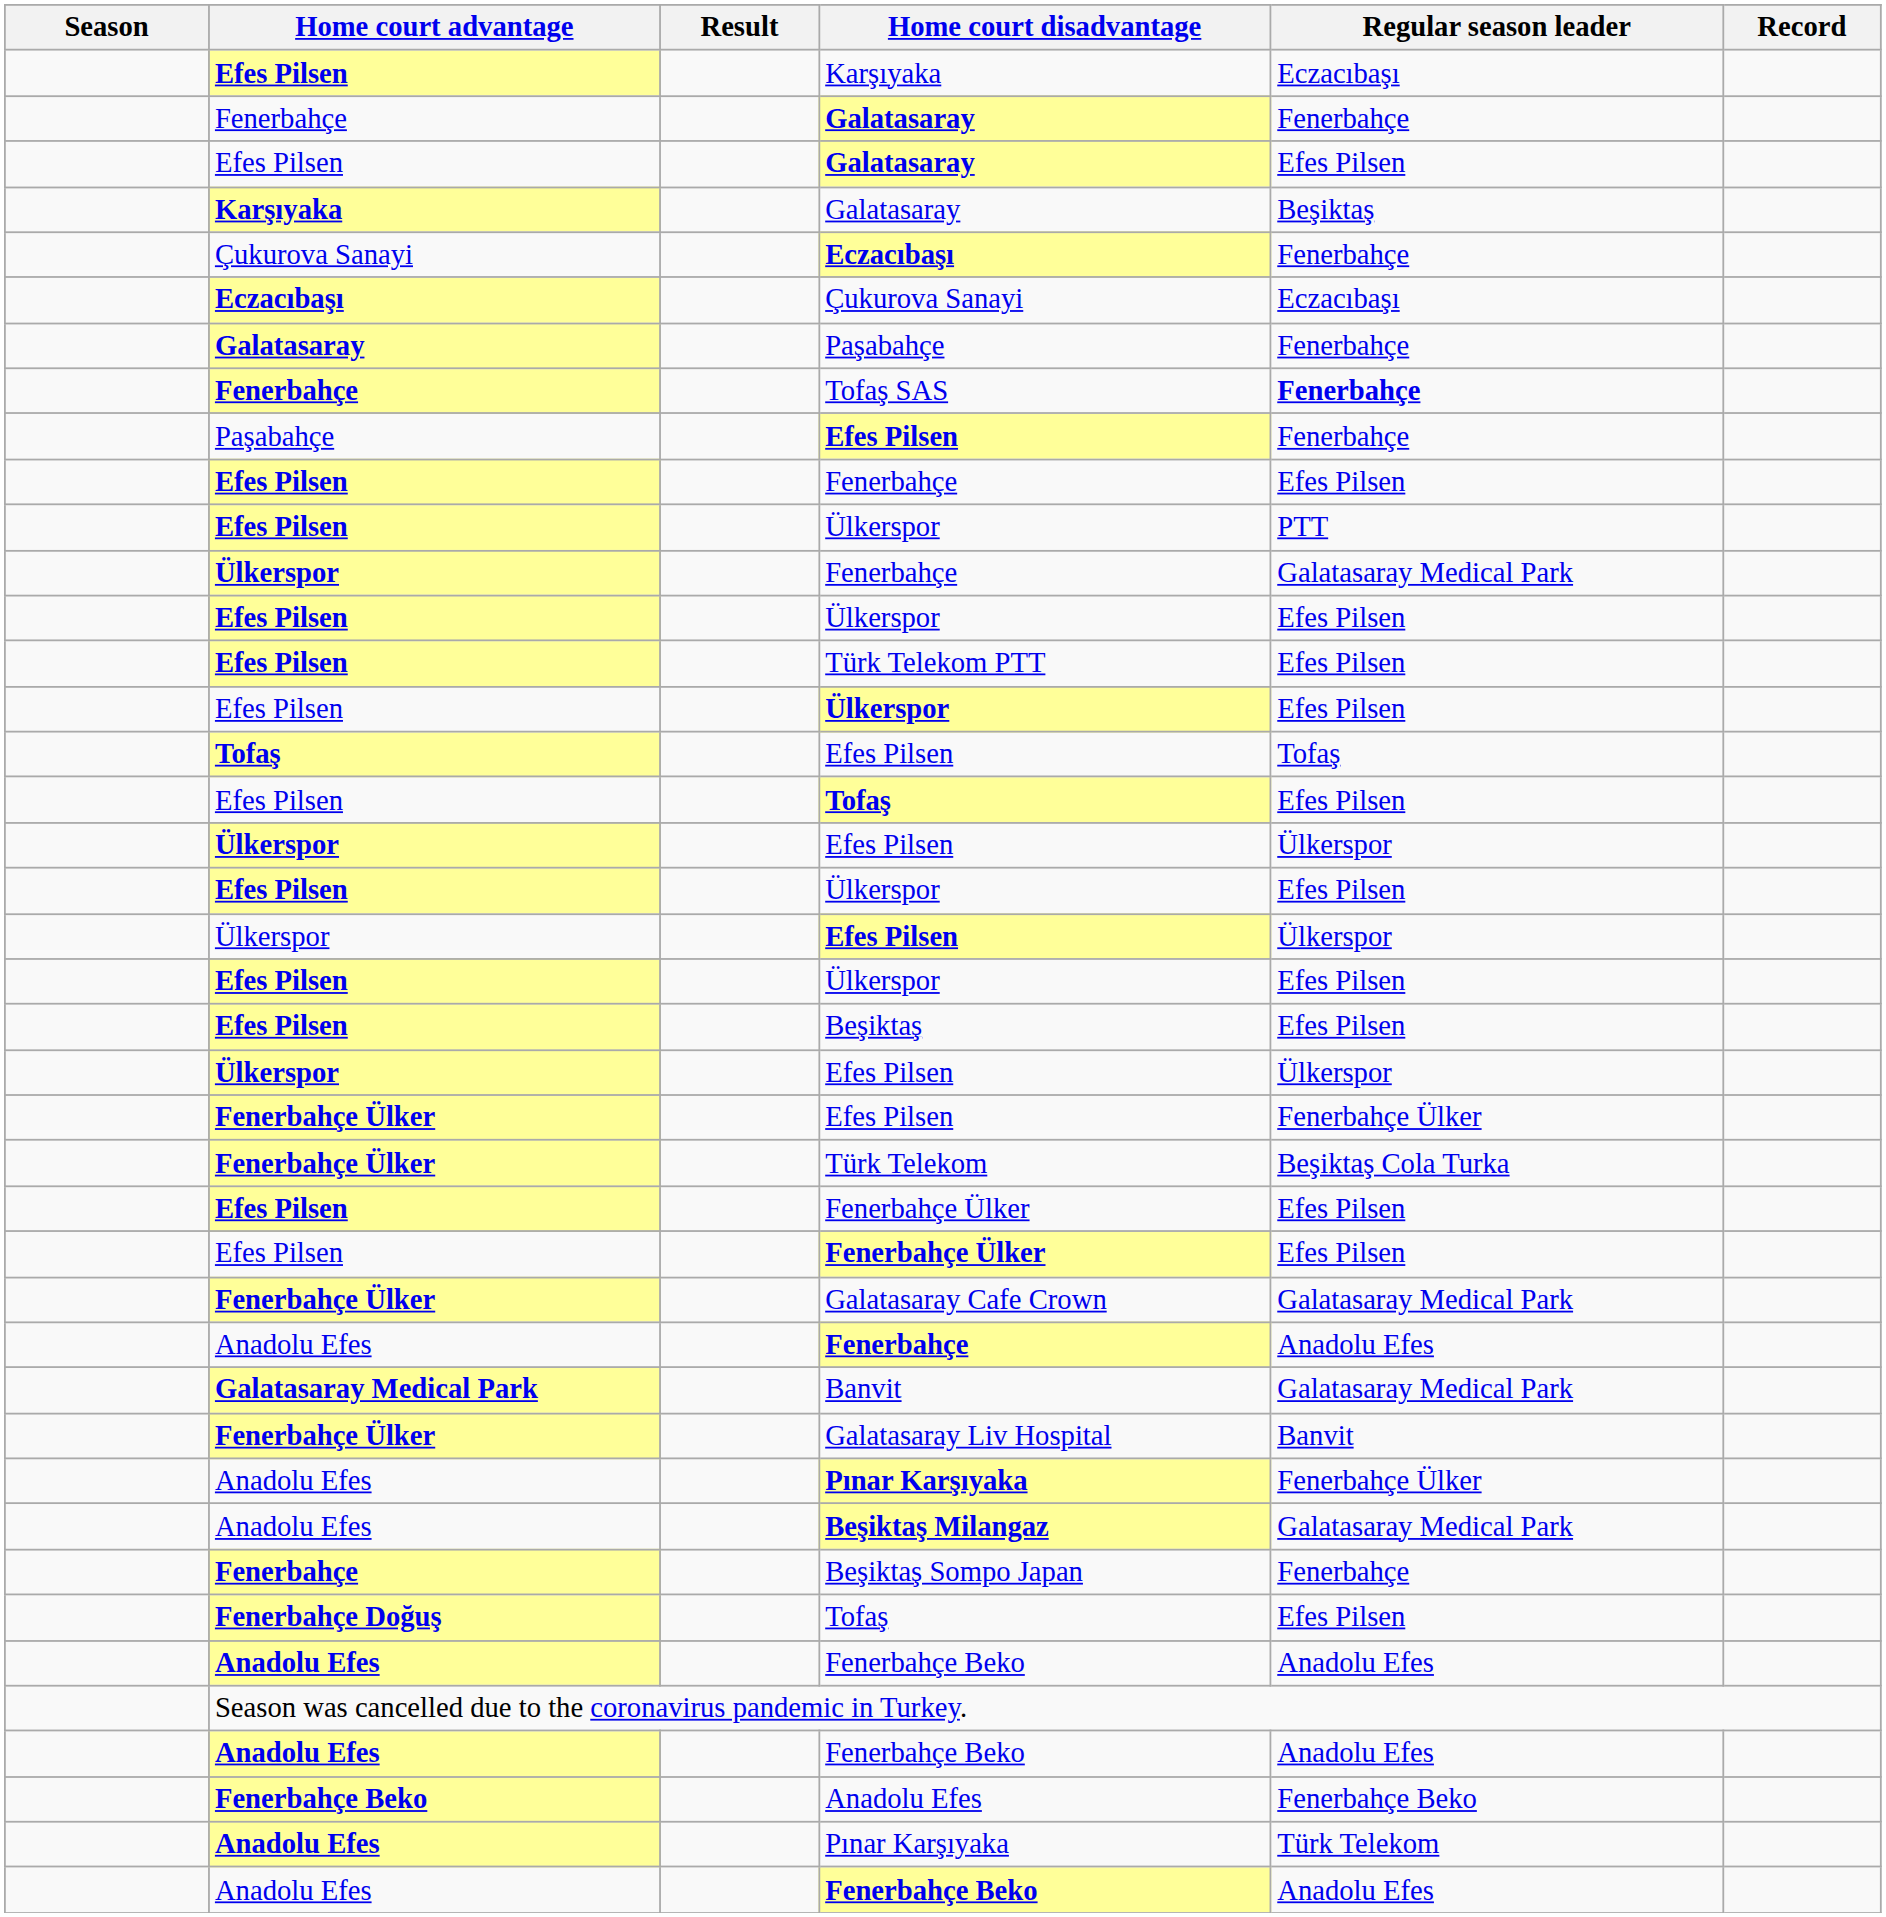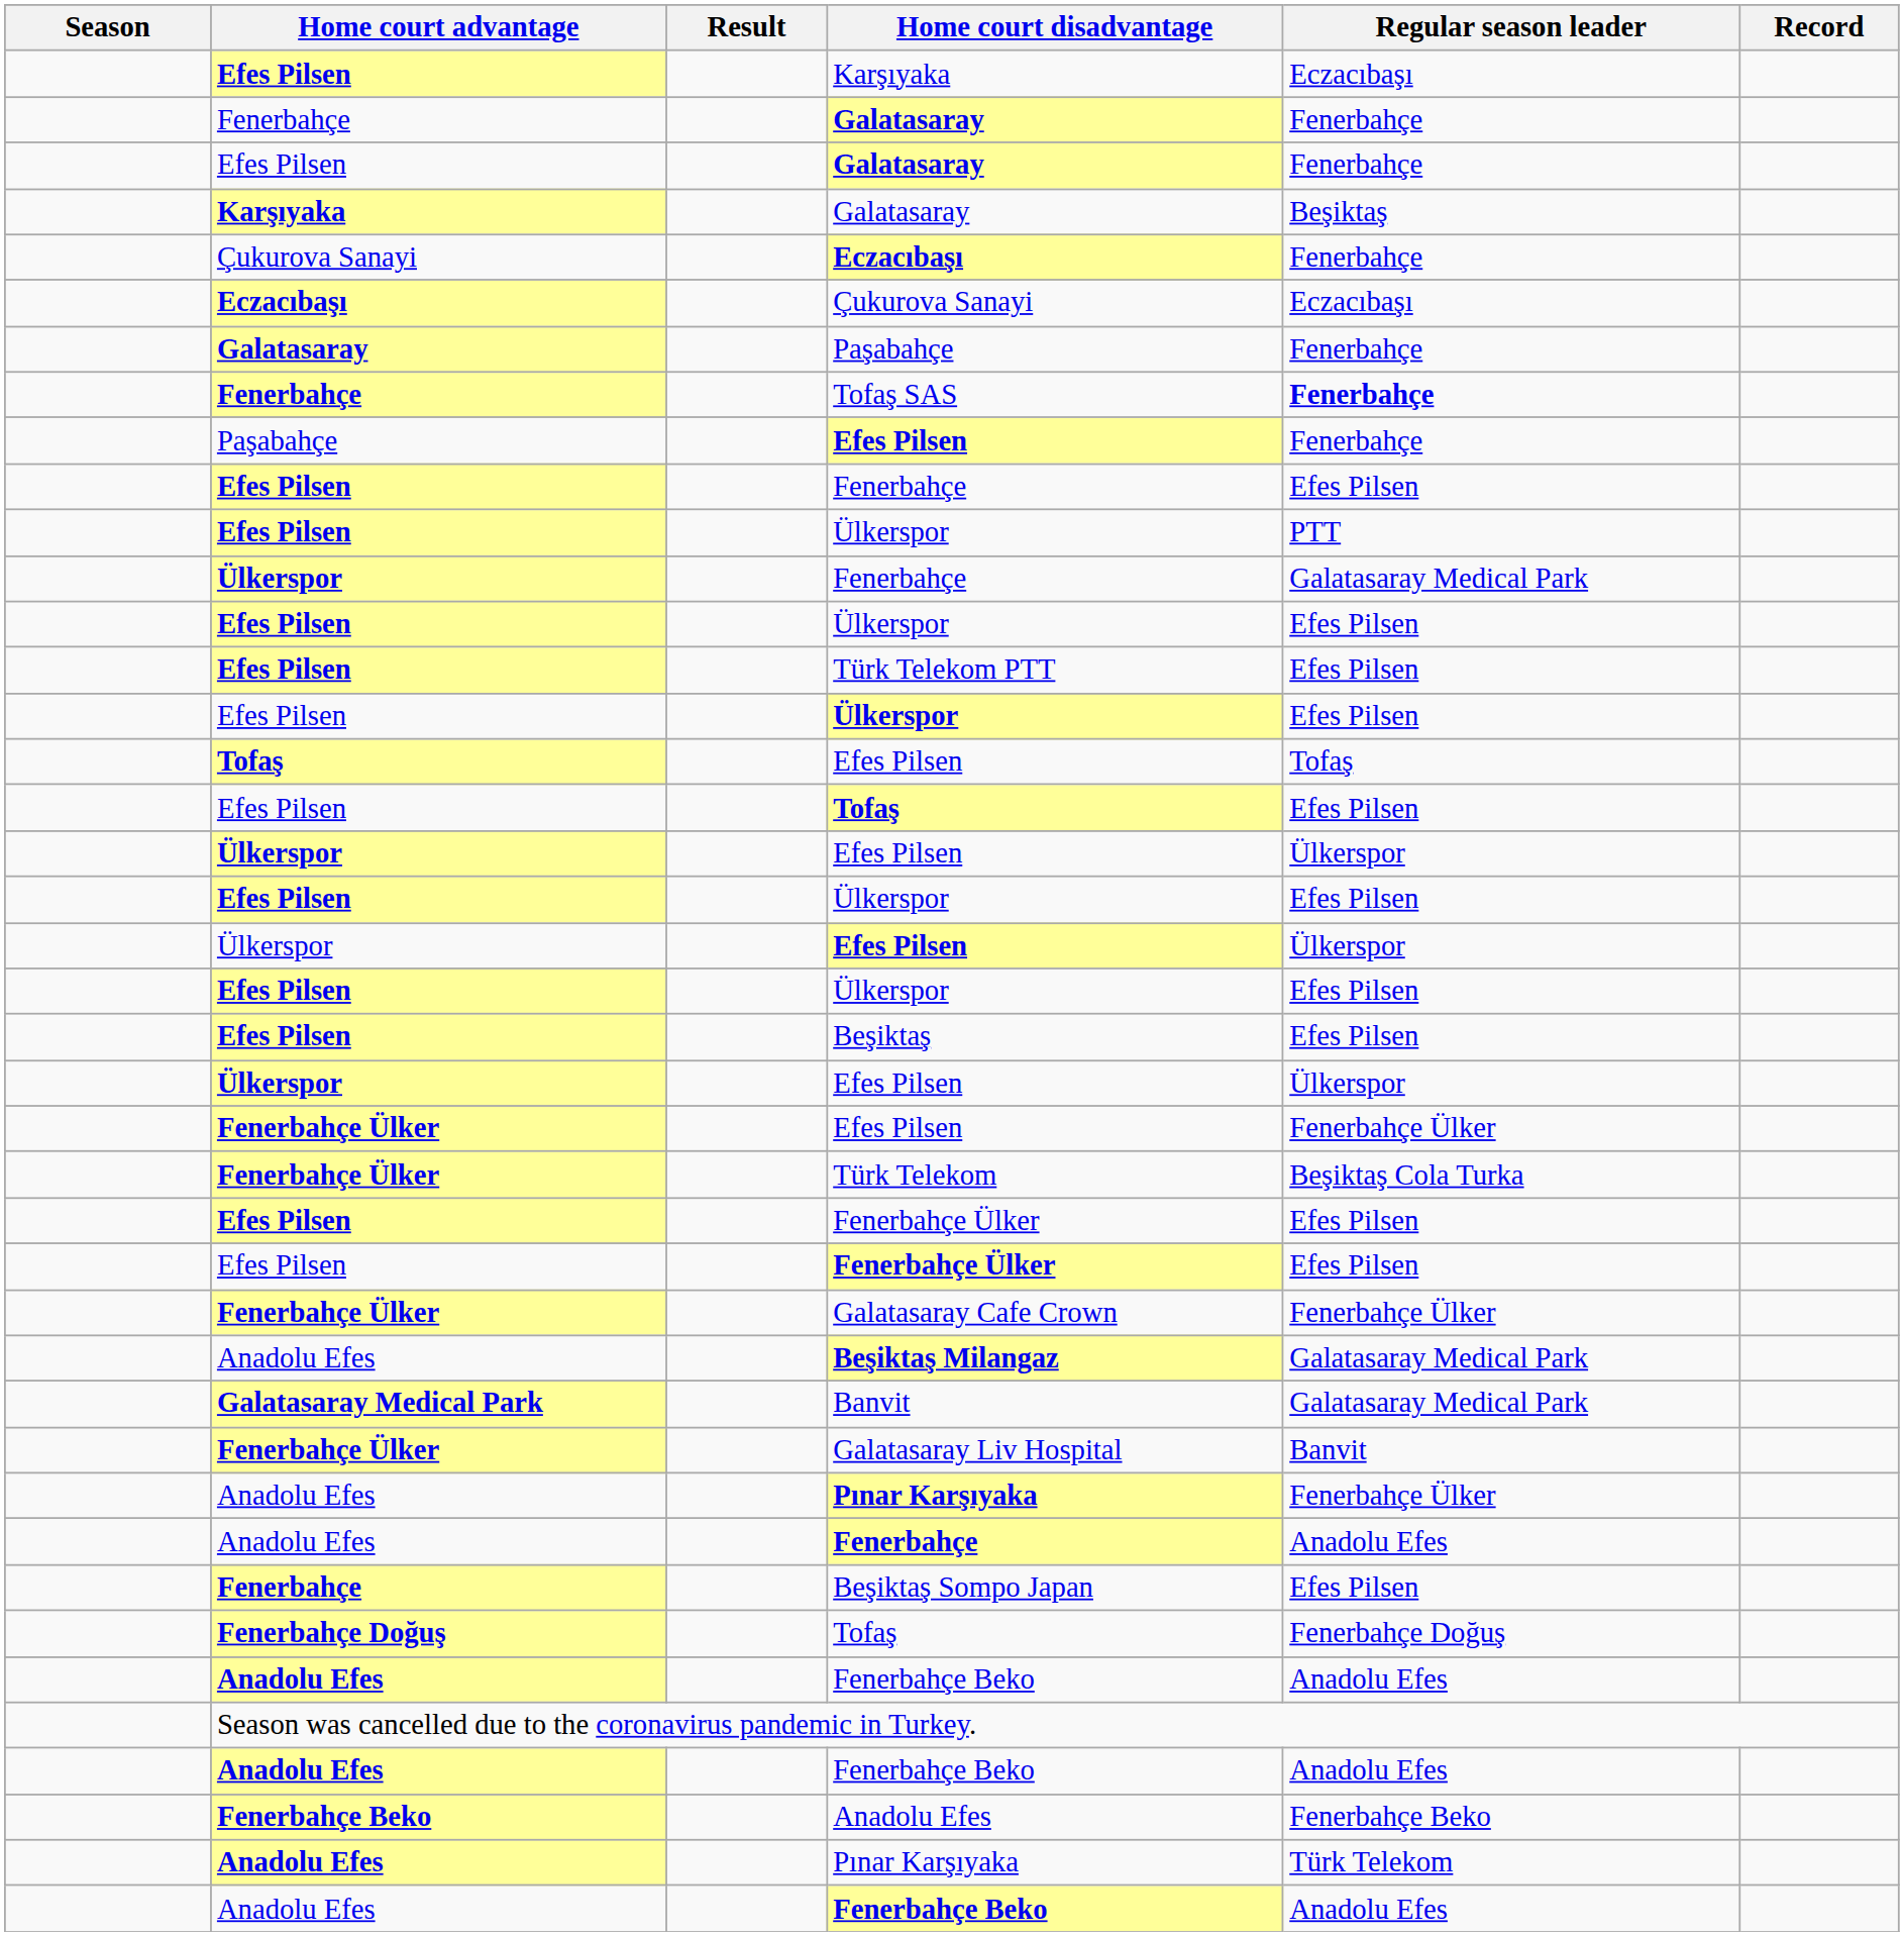 <table class="wikitable" style="width:83%;">
 <tr>
 <th style="width:9%;">Season</th>
 <th style="width:20%;"><a href='#'>Home court advantage</a></th>
 <th style="width:7%;">Result</th>
 <th style="width:20%;"><a href='#'>Home court disadvantage</a></th>
 <th style="width:20%;">Regular season leader</th>
 <th style="width:7%;">Record</th>
 </tr>
 <tr>
 <td></td>
 <td style="background:#ff9;"><strong><a href='#'>Efes Pilsen</a></strong></td>
 <td></td>
 <td><a href='#'>Karşıyaka</a></td>
 <td><a href='#'>Eczacıbaşı</a></td>
 <td></td>
 </tr>
 <tr>
 <td></td>
 <td><a href='#'>Fenerbahçe</a></td>
 <td></td>
 <td style="background:#ff9;"><strong><a href='#'>Galatasaray</a></strong></td>
 <td><a href='#'>Fenerbahçe</a></td>
 <td></td>
 </tr>
 <tr>
 <td></td>
 <td><a href='#'>Efes Pilsen</a></td>
 <td></td>
 <td style="background:#ff9;"><strong><a href='#'>Galatasaray</a></strong></td>
-<td><a href='#'>Efes Pilsen</a></td>
+<td><a href='#'>Fenerbahçe</a></td>
 <td></td>
 </tr>
 <tr>
 <td></td>
 <td style="background:#ff9;"><strong><a href='#'>Karşıyaka</a></strong></td>
 <td></td>
 <td><a href='#'>Galatasaray</a></td>
 <td><a href='#'>Beşiktaş</a></td>
 <td></td>
 </tr>
 <tr>
 <td></td>
 <td><a href='#'>Çukurova Sanayi</a></td>
 <td></td>
 <td style="background:#ff9;"><strong><a href='#'>Eczacıbaşı</a></strong></td>
 <td><a href='#'>Fenerbahçe</a></td>
 <td></td>
 </tr>
 <tr>
 <td></td>
 <td style="background:#ff9;"><strong><a href='#'>Eczacıbaşı</a></strong></td>
 <td></td>
 <td><a href='#'>Çukurova Sanayi</a></td>
 <td><a href='#'>Eczacıbaşı</a></td>
 <td></td>
 </tr>
 <tr>
 <td></td>
 <td style="background:#ff9;"><strong><a href='#'>Galatasaray</a></strong></td>
 <td></td>
 <td><a href='#'>Paşabahçe</a></td>
 <td><a href='#'>Fenerbahçe</a></td>
 <td></td>
 </tr>
 <tr>
 <td></td>
 <td style="background:#ff9;"><strong><a href='#'>Fenerbahçe</a></strong></td>
 <td></td>
 <td><a href='#'>Tofaş SAS</a></td>
 <td><strong><a href='#'>Fenerbahçe</a></strong></td>
 <td></td>
 </tr>
 <tr>
 <td></td>
 <td><a href='#'>Paşabahçe</a></td>
 <td></td>
 <td style="background:#ff9;"><strong><a href='#'>Efes Pilsen</a></strong></td>
 <td><a href='#'>Fenerbahçe</a></td>
 <td></td>
 </tr>
 <tr>
 <td></td>
 <td style="background:#ff9;"><strong><a href='#'>Efes Pilsen</a></strong></td>
 <td></td>
 <td><a href='#'>Fenerbahçe</a></td>
 <td><a href='#'>Efes Pilsen</a></td>
 <td></td>
 </tr>
 <tr>
 <td></td>
 <td style="background:#ff9;"><strong><a href='#'>Efes Pilsen</a></strong></td>
 <td></td>
 <td><a href='#'>Ülkerspor</a></td>
 <td><a href='#'>PTT</a></td>
 <td></td>
 </tr>
 <tr>
 <td></td>
 <td style="background:#ff9;"><strong><a href='#'>Ülkerspor</a></strong></td>
 <td></td>
 <td><a href='#'>Fenerbahçe</a></td>
 <td><a href='#'>Galatasaray Medical Park</a></td>
 <td></td>
 </tr>
 <tr>
 <td></td>
 <td style="background:#ff9;"><strong><a href='#'>Efes Pilsen</a></strong></td>
 <td></td>
 <td><a href='#'>Ülkerspor</a></td>
 <td><a href='#'>Efes Pilsen</a></td>
 <td></td>
 </tr>
 <tr>
 <td></td>
 <td style="background:#ff9;"><strong><a href='#'>Efes Pilsen</a></strong></td>
 <td></td>
 <td><a href='#'>Türk Telekom PTT</a></td>
 <td><a href='#'>Efes Pilsen</a></td>
 <td></td>
 </tr>
 <tr>
 <td></td>
 <td><a href='#'>Efes Pilsen</a></td>
 <td></td>
 <td style="background:#ff9;"><strong><a href='#'>Ülkerspor</a></strong></td>
 <td><a href='#'>Efes Pilsen</a></td>
 <td></td>
 </tr>
 <tr>
 <td></td>
 <td style="background:#ff9;"><strong><a href='#'>Tofaş</a></strong></td>
 <td></td>
 <td><a href='#'>Efes Pilsen</a></td>
 <td><a href='#'>Tofaş</a></td>
 <td></td>
 </tr>
 <tr>
 <td></td>
 <td><a href='#'>Efes Pilsen</a></td>
 <td></td>
 <td style="background:#ff9;"><strong><a href='#'>Tofaş</a></strong></td>
 <td><a href='#'>Efes Pilsen</a></td>
 <td></td>
 </tr>
 <tr>
 <td></td>
 <td style="background:#ff9;"><strong><a href='#'>Ülkerspor</a></strong></td>
 <td></td>
 <td><a href='#'>Efes Pilsen</a></td>
 <td><a href='#'>Ülkerspor</a></td>
 <td></td>
 </tr>
 <tr>
 <td></td>
 <td style="background:#ff9;"><strong><a href='#'>Efes Pilsen</a></strong></td>
 <td></td>
 <td><a href='#'>Ülkerspor</a></td>
 <td><a href='#'>Efes Pilsen</a></td>
 <td></td>
 </tr>
 <tr>
 <td></td>
 <td><a href='#'>Ülkerspor</a></td>
 <td></td>
 <td style="background:#ff9;"><strong><a href='#'>Efes Pilsen</a></strong></td>
 <td><a href='#'>Ülkerspor</a></td>
 <td></td>
 </tr>
 <tr>
 <td></td>
 <td style="background:#ff9;"><strong><a href='#'>Efes Pilsen</a></strong></td>
 <td></td>
 <td><a href='#'>Ülkerspor</a></td>
 <td><a href='#'>Efes Pilsen</a></td>
 <td></td>
 </tr>
 <tr>
 <td></td>
 <td style="background:#ff9;"><strong><a href='#'>Efes Pilsen</a></strong></td>
 <td></td>
 <td><a href='#'>Beşiktaş</a></td>
 <td><a href='#'>Efes Pilsen</a></td>
 <td></td>
 </tr>
 <tr>
 <td></td>
 <td style="background:#ff9;"><strong><a href='#'>Ülkerspor</a></strong></td>
 <td></td>
 <td><a href='#'>Efes Pilsen</a></td>
 <td><a href='#'>Ülkerspor</a></td>
 <td></td>
 </tr>
 <tr>
 <td></td>
 <td style="background:#ff9;"><strong><a href='#'>Fenerbahçe Ülker</a></strong></td>
 <td></td>
 <td><a href='#'>Efes Pilsen</a></td>
 <td><a href='#'>Fenerbahçe Ülker</a></td>
 <td></td>
 </tr>
 <tr>
 <td></td>
 <td style="background:#ff9;"><strong><a href='#'>Fenerbahçe Ülker</a></strong></td>
 <td></td>
 <td><a href='#'>Türk Telekom</a></td>
 <td><a href='#'>Beşiktaş Cola Turka</a></td>
 <td></td>
 </tr>
 <tr>
 <td></td>
 <td style="background:#ff9;"><strong><a href='#'>Efes Pilsen</a></strong></td>
 <td></td>
 <td><a href='#'>Fenerbahçe Ülker</a></td>
 <td><a href='#'>Efes Pilsen</a></td>
 <td></td>
 </tr>
 <tr>
 <td></td>
 <td><a href='#'>Efes Pilsen</a></td>
 <td></td>
 <td style="background:#ff9;"><strong><a href='#'>Fenerbahçe Ülker</a></strong></td>
 <td><a href='#'>Efes Pilsen</a></td>
 <td></td>
 </tr>
 <tr>
 <td></td>
 <td style="background:#ff9;"><strong><a href='#'>Fenerbahçe Ülker</a></strong></td>
 <td></td>
 <td><a href='#'>Galatasaray Cafe Crown</a></td>
-<td><a href='#'>Galatasaray Medical Park</a></td>
+<td><a href='#'>Fenerbahçe Ülker</a></td>
 <td></td>
 </tr>
 <tr>
 <td></td>
 <td><a href='#'>Anadolu Efes</a></td>
 <td></td>
-<td style="background:#ff9;"><strong><a href='#'>Fenerbahçe</a></strong></td>
-<td><a href='#'>Anadolu Efes</a></td>
+<td style="background:#ff9;"><strong><a href='#'>Beşiktaş Milangaz</a></strong></td>
+<td><a href='#'>Galatasaray Medical Park</a></td>
 <td></td>
 </tr>
 <tr>
 <td></td>
 <td style="background:#ff9;"><strong><a href='#'>Galatasaray Medical Park</a></strong></td>
 <td></td>
 <td><a href='#'>Banvit</a></td>
 <td><a href='#'>Galatasaray Medical Park</a></td>
 <td></td>
 </tr>
 <tr>
 <td></td>
 <td style="background:#ff9;"><strong><a href='#'>Fenerbahçe Ülker</a></strong></td>
 <td></td>
 <td><a href='#'>Galatasaray Liv Hospital</a></td>
 <td><a href='#'>Banvit</a></td>
 <td></td>
 </tr>
 <tr>
 <td></td>
 <td><a href='#'>Anadolu Efes</a></td>
 <td></td>
 <td style="background:#ff9;"><strong><a href='#'>Pınar Karşıyaka</a></strong></td>
 <td><a href='#'>Fenerbahçe Ülker</a></td>
 <td></td>
 </tr>
 <tr>
 <td></td>
 <td><a href='#'>Anadolu Efes</a></td>
 <td></td>
-<td style="background:#ff9;"><strong><a href='#'>Beşiktaş Milangaz</a></strong></td>
-<td><a href='#'>Galatasaray Medical Park</a></td>
+<td style="background:#ff9;"><strong><a href='#'>Fenerbahçe</a></strong></td>
+<td><a href='#'>Anadolu Efes</a></td>
 <td></td>
 </tr>
 <tr>
 <td></td>
 <td style="background:#ff9;"><strong><a href='#'>Fenerbahçe</a></strong></td>
 <td></td>
 <td><a href='#'>Beşiktaş Sompo Japan</a></td>
-<td><a href='#'>Fenerbahçe</a></td>
+<td><a href='#'>Efes Pilsen</a></td>
 <td></td>
 </tr>
 <tr>
 <td></td>
 <td style="background:#ff9;"><strong><a href='#'>Fenerbahçe Doğuş</a></strong></td>
 <td></td>
 <td><a href='#'>Tofaş</a></td>
-<td><a href='#'>Efes Pilsen</a></td>
+<td><a href='#'>Fenerbahçe Doğuş</a></td>
 <td></td>
 </tr>
 <tr>
 <td></td>
 <td style="background:#ff9;"><strong><a href='#'>Anadolu Efes</a></strong></td>
 <td></td>
 <td><a href='#'>Fenerbahçe Beko</a></td>
 <td><a href='#'>Anadolu Efes</a></td>
 <td></td>
 </tr>
 <tr>
 <td></td>
 <td colspan="5">Season was cancelled due to the <a href='#'>coronavirus pandemic in Turkey</a>.</td>
 </tr>
 <tr>
 <td></td>
 <td style="background:#ff9;"><strong><a href='#'>Anadolu Efes</a></strong></td>
 <td></td>
 <td><a href='#'>Fenerbahçe Beko</a></td>
 <td><a href='#'>Anadolu Efes</a></td>
 <td></td>
 </tr>
 <tr>
 <td></td>
 <td style="background:#ff9;"><strong><a href='#'>Fenerbahçe Beko</a></strong></td>
 <td></td>
 <td><a href='#'>Anadolu Efes</a></td>
 <td><a href='#'>Fenerbahçe Beko</a></td>
 <td></td>
 </tr>
 <tr>
 <td></td>
 <td style="background:#ff9;"><strong><a href='#'>Anadolu Efes</a></strong></td>
 <td></td>
 <td><a href='#'>Pınar Karşıyaka</a></td>
 <td><a href='#'>Türk Telekom</a></td>
 <td></td>
 </tr>
 <tr>
 <td></td>
 <td><a href='#'>Anadolu Efes</a></td>
 <td></td>
 <td style="background:#ff9;"><strong><a href='#'>Fenerbahçe Beko</a></strong></td>
 <td><a href='#'>Anadolu Efes</a></td>
 <td></td>
 </tr>
 </table>
